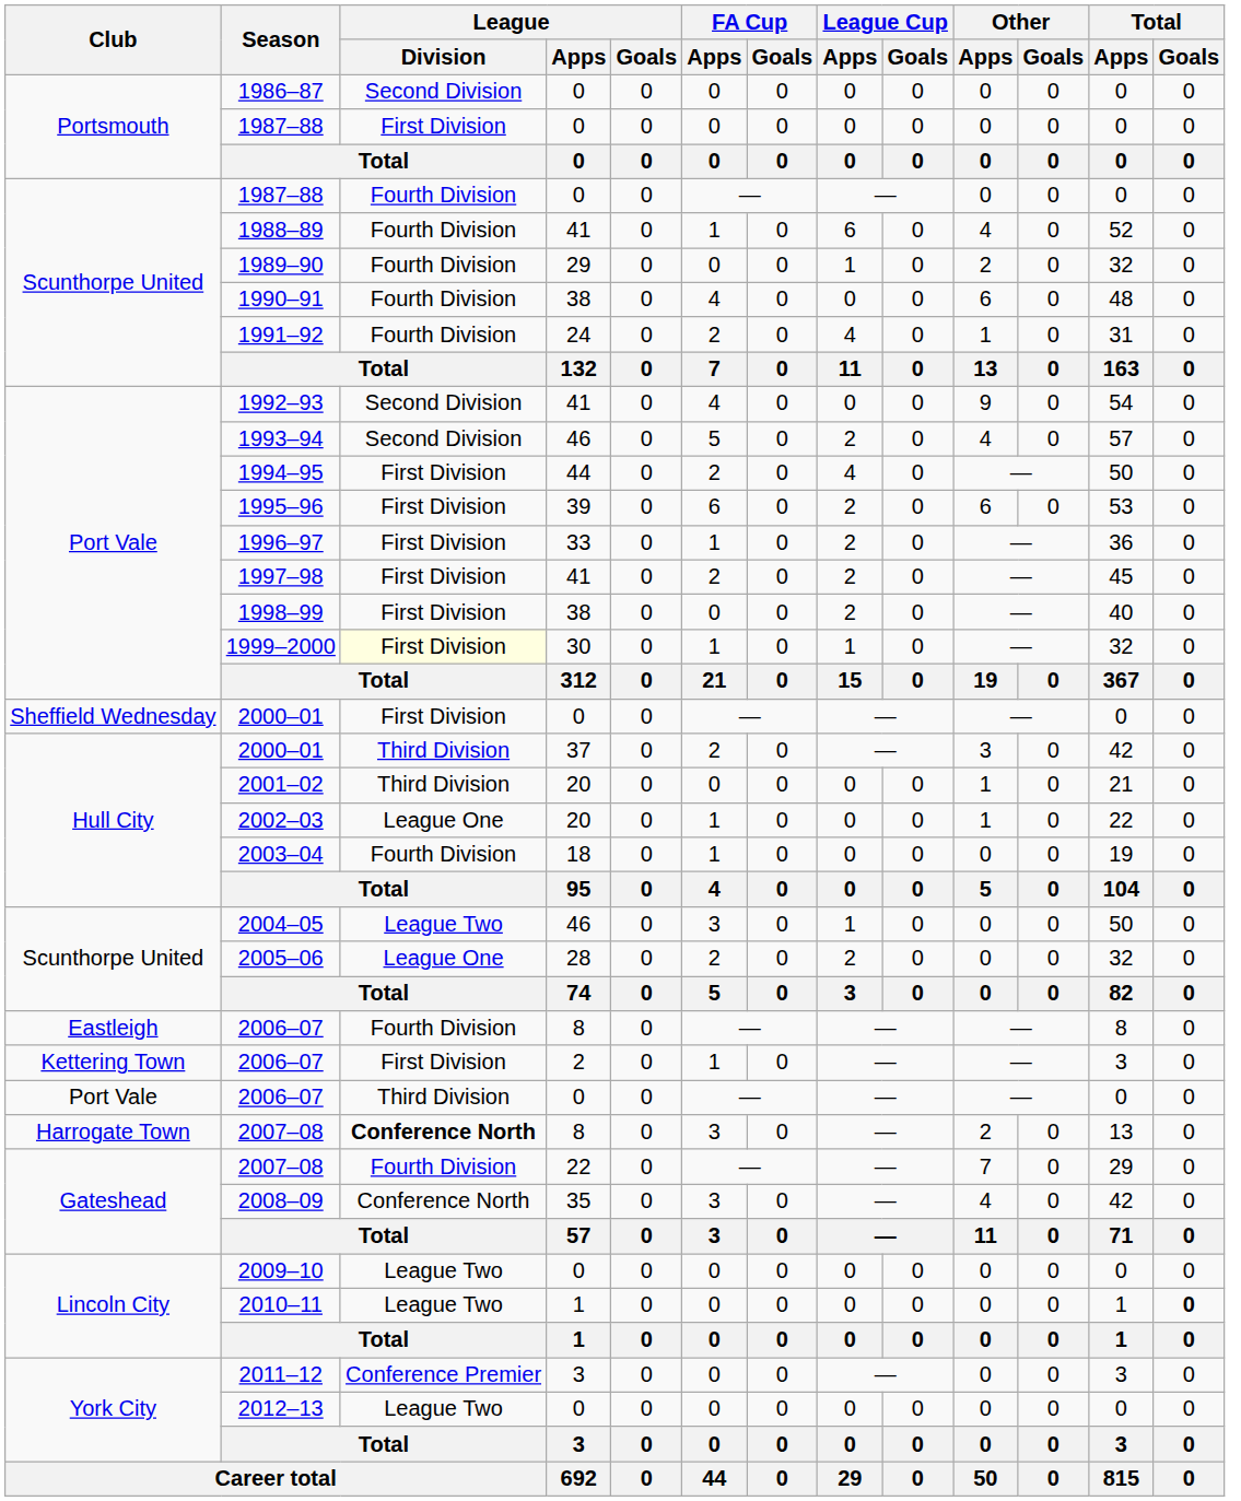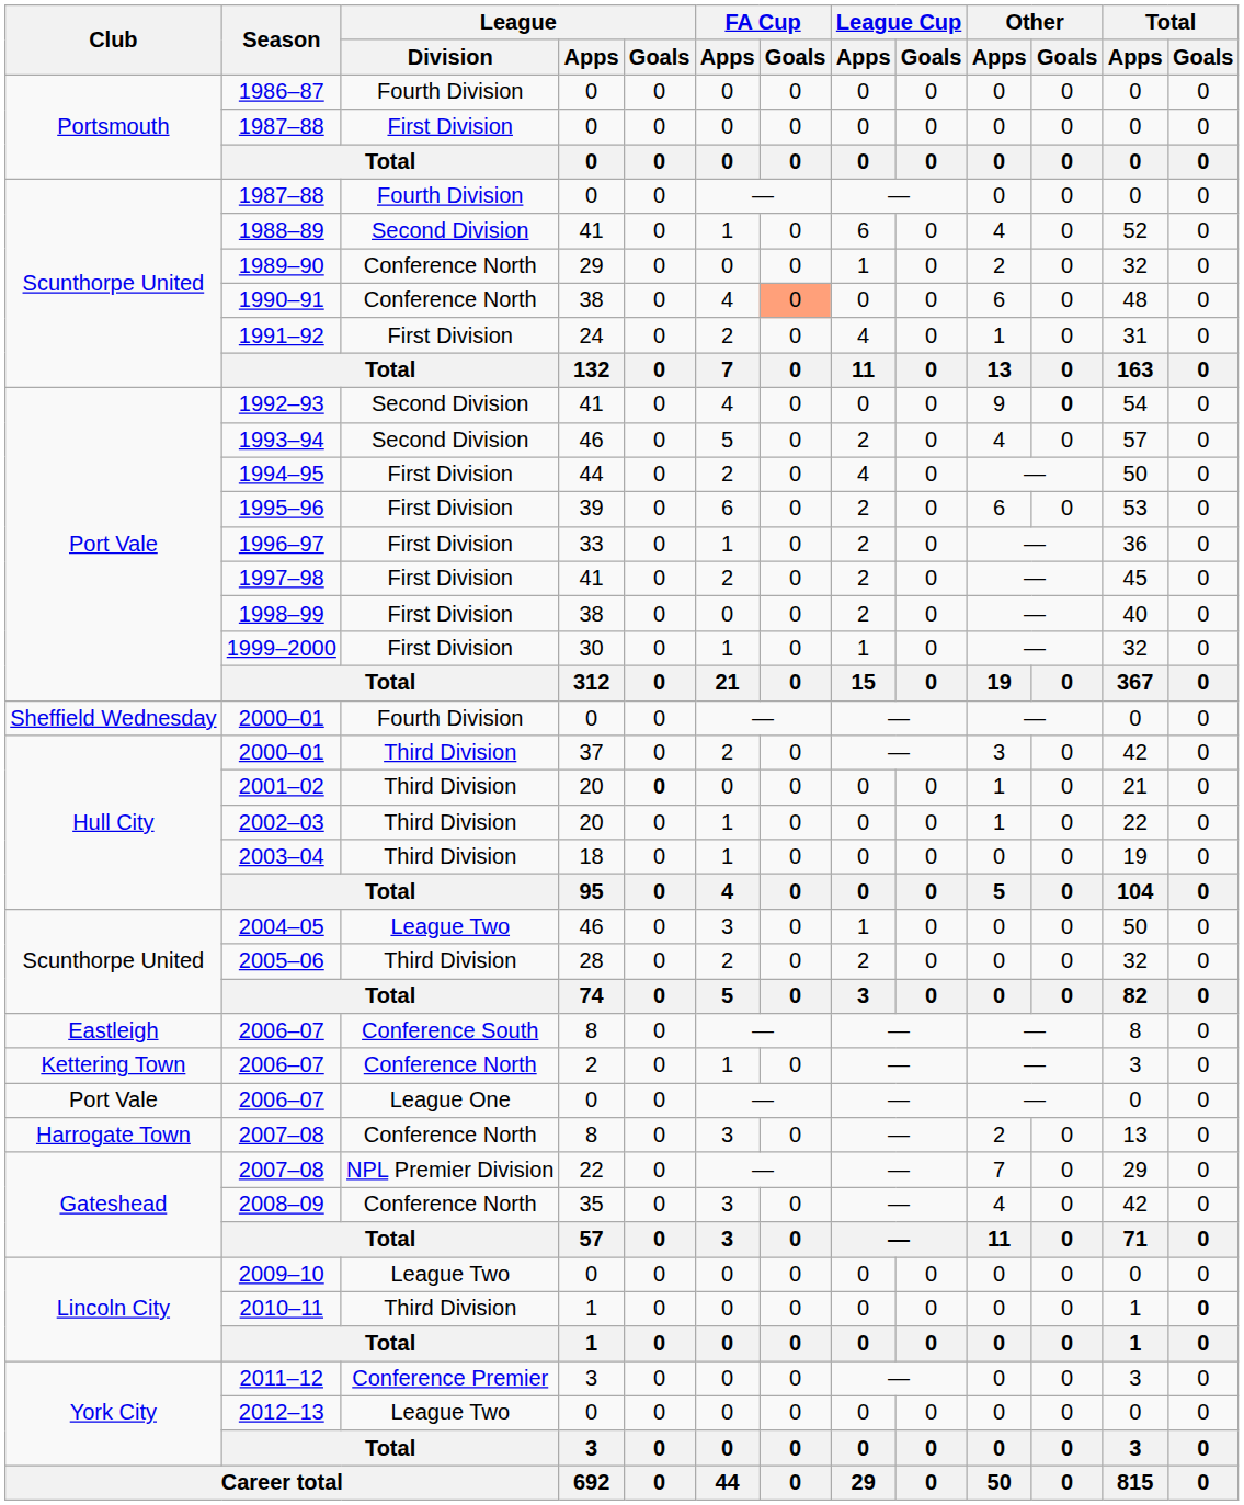 <table class=wikitable style="text-align:center">
 <tr>
 <th rowspan=2>Club</th>
 <th rowspan=2>Season</th>
 <th colspan=3>League</th>
 <th colspan=2><a href='#'>FA Cup</a></th>
 <th colspan=2><a href='#'>League Cup</a></th>
 <th colspan=2>Other</th>
 <th colspan=2>Total</th>
 </tr>
 <tr>
 <th>Division</th>
 <th>Apps</th>
 <th>Goals</th>
 <th>Apps</th>
 <th>Goals</th>
 <th>Apps</th>
 <th>Goals</th>
 <th>Apps</th>
 <th>Goals</th>
 <th>Apps</th>
 <th>Goals</th>
 </tr>
 <tr>
 <td rowspan=3><a href='#'>Portsmouth</a></td>
 <td><a href='#'>1986–87</a></td>
-<td><a href='#'>Second Division</a></td>
+<td>Fourth Division</td>
 <td>0</td>
 <td>0</td>
 <td>0</td>
 <td>0</td>
 <td>0</td>
 <td>0</td>
 <td>0</td>
 <td>0</td>
 <td>0</td>
 <td>0</td>
 </tr>
 <tr>
 <td><a href='#'>1987–88</a></td>
 <td><a href='#'>First Division</a></td>
 <td>0</td>
 <td>0</td>
 <td>0</td>
 <td>0</td>
 <td>0</td>
 <td>0</td>
 <td>0</td>
 <td>0</td>
 <td>0</td>
 <td>0</td>
 </tr>
 <tr>
 <th colspan=2>Total</th>
 <th>0</th>
 <th>0</th>
 <th>0</th>
 <th>0</th>
 <th>0</th>
 <th>0</th>
 <th>0</th>
 <th>0</th>
 <th>0</th>
 <th>0</th>
 </tr>
 <tr>
 <td rowspan=6><a href='#'>Scunthorpe United</a></td>
 <td><a href='#'>1987–88</a></td>
 <td><a href='#'>Fourth Division</a></td>
 <td>0</td>
 <td>0</td>
 <td colspan=2>—</td>
 <td colspan=2>—</td>
 <td>0</td>
 <td>0</td>
 <td>0</td>
 <td>0</td>
 </tr>
 <tr>
 <td><a href='#'>1988–89</a></td>
-<td>Fourth Division</td>
+<td><a href='#'>Second Division</a></td>
 <td>41</td>
 <td>0</td>
 <td>1</td>
 <td>0</td>
 <td>6</td>
 <td>0</td>
 <td>4</td>
 <td>0</td>
 <td>52</td>
 <td>0</td>
 </tr>
 <tr>
 <td><a href='#'>1989–90</a></td>
-<td>Fourth Division</td>
+<td>Conference North</td>
 <td>29</td>
 <td>0</td>
 <td>0</td>
 <td>0</td>
 <td>1</td>
 <td>0</td>
 <td>2</td>
 <td>0</td>
 <td>32</td>
 <td>0</td>
 </tr>
 <tr>
 <td><a href='#'>1990–91</a></td>
-<td>Fourth Division</td>
+<td>Conference North</td>
 <td>38</td>
 <td>0</td>
 <td>4</td>
-<td>0</td>
+<td style="background: lightsalmon;">0</td>
 <td>0</td>
 <td>0</td>
 <td>6</td>
 <td>0</td>
 <td>48</td>
 <td>0</td>
 </tr>
 <tr>
 <td><a href='#'>1991–92</a></td>
-<td>Fourth Division</td>
+<td>First Division</td>
 <td>24</td>
 <td>0</td>
 <td>2</td>
 <td>0</td>
 <td>4</td>
 <td>0</td>
 <td>1</td>
 <td>0</td>
 <td>31</td>
 <td>0</td>
 </tr>
 <tr>
 <th colspan=2>Total</th>
 <th>132</th>
 <th>0</th>
 <th>7</th>
 <th>0</th>
 <th>11</th>
 <th>0</th>
 <th>13</th>
 <th>0</th>
 <th>163</th>
 <th>0</th>
 </tr>
 <tr>
 <td rowspan=9><a href='#'>Port Vale</a></td>
 <td><a href='#'>1992–93</a></td>
 <td>Second Division</td>
 <td>41</td>
 <td>0</td>
 <td>4</td>
 <td>0</td>
 <td>0</td>
 <td>0</td>
 <td>9</td>
-<td>0</td>
+<td><strong>0</strong></td>
 <td>54</td>
 <td>0</td>
 </tr>
 <tr>
 <td><a href='#'>1993–94</a></td>
 <td>Second Division</td>
 <td>46</td>
 <td>0</td>
 <td>5</td>
 <td>0</td>
 <td>2</td>
 <td>0</td>
 <td>4</td>
 <td>0</td>
 <td>57</td>
 <td>0</td>
 </tr>
 <tr>
 <td><a href='#'>1994–95</a></td>
 <td>First Division</td>
 <td>44</td>
 <td>0</td>
 <td>2</td>
 <td>0</td>
 <td>4</td>
 <td>0</td>
 <td colspan=2>—</td>
 <td>50</td>
 <td>0</td>
 </tr>
 <tr>
 <td><a href='#'>1995–96</a></td>
 <td>First Division</td>
 <td>39</td>
 <td>0</td>
 <td>6</td>
 <td>0</td>
 <td>2</td>
 <td>0</td>
 <td>6</td>
 <td>0</td>
 <td>53</td>
 <td>0</td>
 </tr>
 <tr>
 <td><a href='#'>1996–97</a></td>
 <td>First Division</td>
 <td>33</td>
 <td>0</td>
 <td>1</td>
 <td>0</td>
 <td>2</td>
 <td>0</td>
 <td colspan=2>—</td>
 <td>36</td>
 <td>0</td>
 </tr>
 <tr>
 <td><a href='#'>1997–98</a></td>
 <td>First Division</td>
 <td>41</td>
 <td>0</td>
 <td>2</td>
 <td>0</td>
 <td>2</td>
 <td>0</td>
 <td colspan=2>—</td>
 <td>45</td>
 <td>0</td>
 </tr>
 <tr>
 <td><a href='#'>1998–99</a></td>
 <td>First Division</td>
 <td>38</td>
 <td>0</td>
 <td>0</td>
 <td>0</td>
 <td>2</td>
 <td>0</td>
 <td colspan=2>—</td>
 <td>40</td>
 <td>0</td>
 </tr>
 <tr>
 <td><a href='#'>1999–2000</a></td>
-<td style="background: lightyellow;">First Division</td>
+<td>First Division</td>
 <td>30</td>
 <td>0</td>
 <td>1</td>
 <td>0</td>
 <td>1</td>
 <td>0</td>
 <td colspan=2>—</td>
 <td>32</td>
 <td>0</td>
 </tr>
 <tr>
 <th colspan=2>Total</th>
 <th>312</th>
 <th>0</th>
 <th>21</th>
 <th>0</th>
 <th>15</th>
 <th>0</th>
 <th>19</th>
 <th>0</th>
 <th>367</th>
 <th>0</th>
 </tr>
 <tr>
 <td><a href='#'>Sheffield Wednesday</a></td>
 <td><a href='#'>2000–01</a></td>
-<td>First Division</td>
+<td>Fourth Division</td>
 <td>0</td>
 <td>0</td>
 <td colspan=2>—</td>
 <td colspan=2>—</td>
 <td colspan=2>—</td>
 <td>0</td>
 <td>0</td>
 </tr>
 <tr>
 <td rowspan=5><a href='#'>Hull City</a></td>
 <td><a href='#'>2000–01</a></td>
 <td><a href='#'>Third Division</a></td>
 <td>37</td>
 <td>0</td>
 <td>2</td>
 <td>0</td>
 <td colspan=2>—</td>
 <td>3</td>
 <td>0</td>
 <td>42</td>
 <td>0</td>
 </tr>
 <tr>
 <td><a href='#'>2001–02</a></td>
 <td>Third Division</td>
 <td>20</td>
-<td>0</td>
+<td><strong>0</strong></td>
 <td>0</td>
 <td>0</td>
 <td>0</td>
 <td>0</td>
 <td>1</td>
 <td>0</td>
 <td>21</td>
 <td>0</td>
 </tr>
 <tr>
 <td><a href='#'>2002–03</a></td>
-<td>League One</td>
+<td>Third Division</td>
 <td>20</td>
 <td>0</td>
 <td>1</td>
 <td>0</td>
 <td>0</td>
 <td>0</td>
 <td>1</td>
 <td>0</td>
 <td>22</td>
 <td>0</td>
 </tr>
 <tr>
 <td><a href='#'>2003–04</a></td>
-<td>Fourth Division</td>
+<td>Third Division</td>
 <td>18</td>
 <td>0</td>
 <td>1</td>
 <td>0</td>
 <td>0</td>
 <td>0</td>
 <td>0</td>
 <td>0</td>
 <td>19</td>
 <td>0</td>
 </tr>
 <tr>
 <th colspan=2>Total</th>
 <th>95</th>
 <th>0</th>
 <th>4</th>
 <th>0</th>
 <th>0</th>
 <th>0</th>
 <th>5</th>
 <th>0</th>
 <th>104</th>
 <th>0</th>
 </tr>
 <tr>
 <td rowspan=3>Scunthorpe United</td>
 <td><a href='#'>2004–05</a></td>
 <td><a href='#'>League Two</a></td>
 <td>46</td>
 <td>0</td>
 <td>3</td>
 <td>0</td>
 <td>1</td>
 <td>0</td>
 <td>0</td>
 <td>0</td>
 <td>50</td>
 <td>0</td>
 </tr>
 <tr>
 <td><a href='#'>2005–06</a></td>
-<td><a href='#'>League One</a></td>
+<td>Third Division</td>
 <td>28</td>
 <td>0</td>
 <td>2</td>
 <td>0</td>
 <td>2</td>
 <td>0</td>
 <td>0</td>
 <td>0</td>
 <td>32</td>
 <td>0</td>
 </tr>
 <tr>
 <th colspan=2>Total</th>
 <th>74</th>
 <th>0</th>
 <th>5</th>
 <th>0</th>
 <th>3</th>
 <th>0</th>
 <th>0</th>
 <th>0</th>
 <th>82</th>
 <th>0</th>
 </tr>
 <tr>
 <td><a href='#'>Eastleigh</a></td>
 <td><a href='#'>2006–07</a></td>
-<td>Fourth Division</td>
+<td><a href='#'>Conference South</a></td>
 <td>8</td>
 <td>0</td>
 <td colspan=2>—</td>
 <td colspan=2>—</td>
 <td colspan=2>—</td>
 <td>8</td>
 <td>0</td>
 </tr>
 <tr>
 <td><a href='#'>Kettering Town</a></td>
 <td><a href='#'>2006–07</a></td>
-<td>First Division</td>
+<td><a href='#'>Conference North</a></td>
 <td>2</td>
 <td>0</td>
 <td>1</td>
 <td>0</td>
 <td colspan=2>—</td>
 <td colspan=2>—</td>
 <td>3</td>
 <td>0</td>
 </tr>
 <tr>
 <td>Port Vale</td>
 <td><a href='#'>2006–07</a></td>
-<td>Third Division</td>
+<td>League One</td>
 <td>0</td>
 <td>0</td>
 <td colspan=2>—</td>
 <td colspan=2>—</td>
 <td colspan=2>—</td>
 <td>0</td>
 <td>0</td>
 </tr>
 <tr>
 <td><a href='#'>Harrogate Town</a></td>
 <td><a href='#'>2007–08</a></td>
-<td><strong>Conference North</strong></td>
+<td>Conference North</td>
 <td>8</td>
 <td>0</td>
 <td>3</td>
 <td>0</td>
 <td colspan=2>—</td>
 <td>2</td>
 <td>0</td>
 <td>13</td>
 <td>0</td>
 </tr>
 <tr>
 <td rowspan=3><a href='#'>Gateshead</a></td>
 <td><a href='#'>2007–08</a></td>
-<td><a href='#'>Fourth Division</a></td>
+<td><a href='#'>NPL</a> Premier Division</td>
 <td>22</td>
 <td>0</td>
 <td colspan=2>—</td>
 <td colspan=2>—</td>
 <td>7</td>
 <td>0</td>
 <td>29</td>
 <td>0</td>
 </tr>
 <tr>
 <td><a href='#'>2008–09</a></td>
 <td>Conference North</td>
 <td>35</td>
 <td>0</td>
 <td>3</td>
 <td>0</td>
 <td colspan=2>—</td>
 <td>4</td>
 <td>0</td>
 <td>42</td>
 <td>0</td>
 </tr>
 <tr>
 <th colspan=2>Total</th>
 <th>57</th>
 <th>0</th>
 <th>3</th>
 <th>0</th>
 <th colspan=2>—</th>
 <th>11</th>
 <th>0</th>
 <th>71</th>
 <th>0</th>
 </tr>
 <tr>
 <td rowspan=3><a href='#'>Lincoln City</a></td>
 <td><a href='#'>2009–10</a></td>
 <td>League Two</td>
 <td>0</td>
 <td>0</td>
 <td>0</td>
 <td>0</td>
 <td>0</td>
 <td>0</td>
 <td>0</td>
 <td>0</td>
 <td>0</td>
 <td>0</td>
 </tr>
 <tr>
 <td><a href='#'>2010–11</a></td>
-<td>League Two</td>
+<td>Third Division</td>
 <td>1</td>
 <td>0</td>
 <td>0</td>
 <td>0</td>
 <td>0</td>
 <td>0</td>
 <td>0</td>
 <td>0</td>
 <td>1</td>
 <td><strong>0</strong></td>
 </tr>
 <tr>
 <th colspan=2>Total</th>
 <th>1</th>
 <th>0</th>
 <th>0</th>
 <th>0</th>
 <th>0</th>
 <th>0</th>
 <th>0</th>
 <th>0</th>
 <th>1</th>
 <th>0</th>
 </tr>
 <tr>
 <td rowspan=3><a href='#'>York City</a></td>
 <td><a href='#'>2011–12</a></td>
 <td><a href='#'>Conference Premier</a></td>
 <td>3</td>
 <td>0</td>
 <td>0</td>
 <td>0</td>
 <td colspan=2>—</td>
 <td>0</td>
 <td>0</td>
 <td>3</td>
 <td>0</td>
 </tr>
 <tr>
 <td><a href='#'>2012–13</a></td>
 <td>League Two</td>
 <td>0</td>
 <td>0</td>
 <td>0</td>
 <td>0</td>
 <td>0</td>
 <td>0</td>
 <td>0</td>
 <td>0</td>
 <td>0</td>
 <td>0</td>
 </tr>
 <tr>
 <th colspan=2>Total</th>
 <th>3</th>
 <th>0</th>
 <th>0</th>
 <th>0</th>
 <th>0</th>
 <th>0</th>
 <th>0</th>
 <th>0</th>
 <th>3</th>
 <th>0</th>
 </tr>
 <tr>
 <th colspan=3>Career total</th>
 <th>692</th>
 <th>0</th>
 <th>44</th>
 <th>0</th>
 <th>29</th>
 <th>0</th>
 <th>50</th>
 <th>0</th>
 <th>815</th>
 <th>0</th>
 </tr>
 </table>
